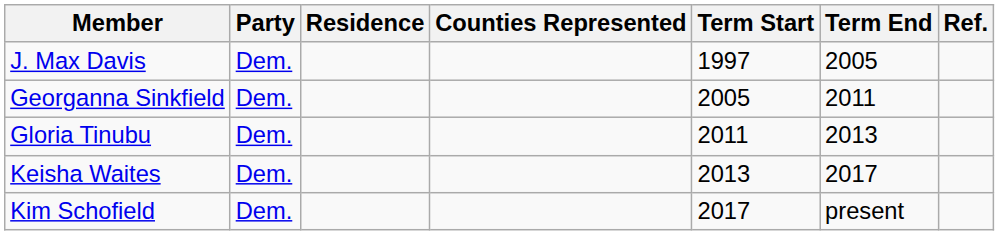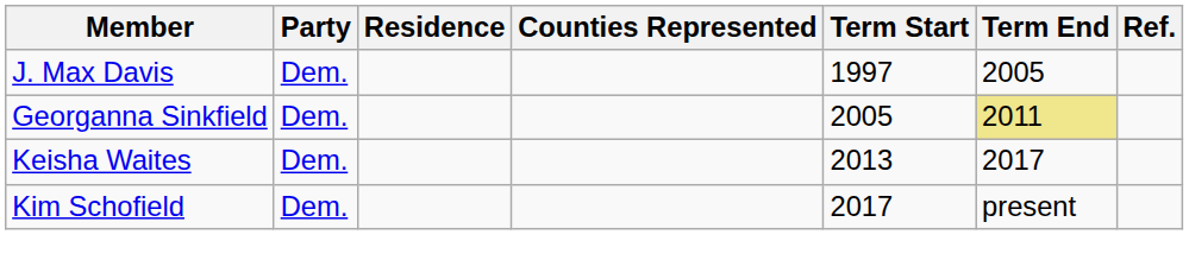 <table class="wikitable">
 <tr>
 <th>Member</th>
 <th>Party</th>
 <th>Residence</th>
 <th>Counties Represented</th>
 <th>Term Start</th>
 <th>Term End</th>
 <th>Ref.</th>
 </tr>
 <tr>
 <td><a href='#'>J. Max Davis</a></td>
 <td><a href='#'>Dem.</a></td>
 <td></td>
 <td></td>
 <td>1997</td>
 <td>2005</td>
 <td></td>
 </tr>
 <tr>
 <td><a href='#'>Georganna Sinkfield</a></td>
 <td><a href='#'>Dem.</a></td>
 <td></td>
 <td></td>
 <td>2005</td>
-<td>2011</td>
-<td></td>
-</tr>
-<tr>
-<td><a href='#'>Gloria Tinubu</a></td>
-<td><a href='#'>Dem.</a></td>
-<td></td>
-<td></td>
-<td>2011</td>
-<td>2013</td>
+<td style="background: khaki;">2011</td>
 <td></td>
 </tr>
 <tr>
 <td><a href='#'>Keisha Waites</a></td>
 <td><a href='#'>Dem.</a></td>
 <td></td>
 <td></td>
 <td>2013</td>
 <td>2017</td>
 <td></td>
 </tr>
 <tr>
 <td><a href='#'>Kim Schofield</a></td>
 <td><a href='#'>Dem.</a></td>
 <td></td>
 <td></td>
 <td>2017</td>
 <td>present</td>
 <td></td>
 </tr>
 </table>
